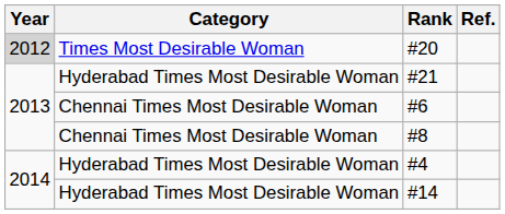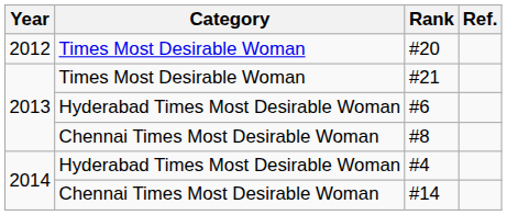 <table class="wikitable">
 <tr>
 <th>Year</th>
 <th>Category</th>
 <th>Rank</th>
 <th>Ref.</th>
 </tr>
 <tr>
-<td style="background: lightgrey;">2012</td>
+<td>2012</td>
 <td><a href='#'>Times Most Desirable Woman</a></td>
 <td>#20</td>
 <td></td>
 </tr>
 <tr>
 <td rowspan="3">2013</td>
-<td>Hyderabad Times Most Desirable Woman</td>
+<td>Times Most Desirable Woman</td>
 <td>#21</td>
 <td></td>
 </tr>
 <tr>
-<td>Chennai Times Most Desirable Woman</td>
+<td>Hyderabad Times Most Desirable Woman</td>
 <td>#6</td>
 <td></td>
 </tr>
 <tr>
 <td>Chennai Times Most Desirable Woman</td>
 <td>#8</td>
 <td></td>
 </tr>
 <tr>
 <td rowspan="2">2014</td>
 <td>Hyderabad Times Most Desirable Woman</td>
 <td>#4</td>
 <td></td>
 </tr>
 <tr>
-<td>Hyderabad Times Most Desirable Woman</td>
+<td>Chennai Times Most Desirable Woman</td>
 <td>#14</td>
 <td></td>
 </tr>
 </table>
